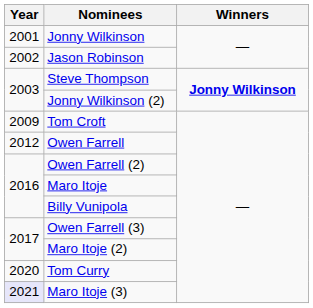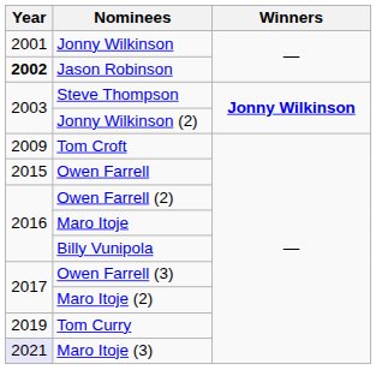 <table class="wikitable">
 <tr>
 <th width=40>Year</th>
 <th width=150>Nominees</th>
 <th width=150>Winners</th>
 </tr>
 <tr>
 <td align=center>2001</td>
 <td><a href='#'>Jonny Wilkinson</a></td>
 <td align=center rowspan=2>—</td>
 </tr>
 <tr>
-<td align=center>2002</td>
+<td align=center><strong>2002</strong></td>
 <td><a href='#'>Jason Robinson</a></td>
 </tr>
 <tr>
 <td rowspan=2 align=center>2003</td>
 <td><a href='#'>Steve Thompson</a></td>
 <td rowspan=2 align=center><strong><a href='#'>Jonny Wilkinson</a></strong></td>
 </tr>
 <tr>
 <td><a href='#'>Jonny Wilkinson</a> (2)</td>
 </tr>
 <tr>
 <td align=center>2009</td>
 <td><a href='#'>Tom Croft</a></td>
 <td align=center rowspan=9>—</td>
 </tr>
 <tr>
-<td align=center>2012</td>
+<td align=center>2015</td>
 <td><a href='#'>Owen Farrell</a></td>
 </tr>
 <tr>
 <td rowspan=3 align=center>2016</td>
 <td><a href='#'>Owen Farrell</a> (2)</td>
 </tr>
 <tr>
 <td><a href='#'>Maro Itoje</a></td>
 </tr>
 <tr>
 <td><a href='#'>Billy Vunipola</a></td>
 </tr>
 <tr>
 <td rowspan=2 align=center>2017</td>
 <td><a href='#'>Owen Farrell</a> (3)</td>
 </tr>
 <tr>
 <td><a href='#'>Maro Itoje</a> (2)</td>
 </tr>
 <tr>
-<td align=center>2020</td>
+<td align=center>2019</td>
 <td><a href='#'>Tom Curry</a></td>
 </tr>
 <tr>
 <td align=center style="background: lavender;">2021</td>
 <td><a href='#'>Maro Itoje</a> (3)</td>
 </tr>
 </table>
